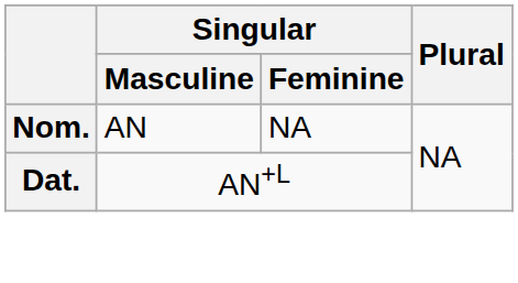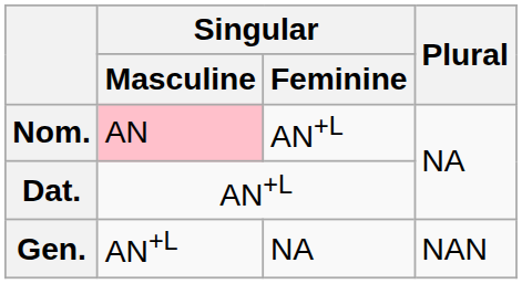 <table class="wikitable">
 <tr>
 <th rowspan="2"></th>
 <th colspan="2">Singular</th>
 <th rowspan="2">Plural</th>
 </tr>
 <tr>
 <th>Masculine</th>
 <th>Feminine</th>
 </tr>
 <tr>
 <th>Nom.</th>
-<td>AN</td>
-<td>NA</td>
+<td style="background: pink;">AN</td>
+<td>AN<sup>+L</sup></td>
 <td rowspan="2" valign="center">NA</td>
 </tr>
 <tr>
 <th>Dat.</th>
 <td colspan="2" align="center">AN<sup>+L</sup></td>
 </tr>
+<tr>
+<th>Gen.</th>
+<td>AN<sup>+L</sup></td>
+<td>NA</td>
+<td>NAN</td>
+</tr>
 </table>
